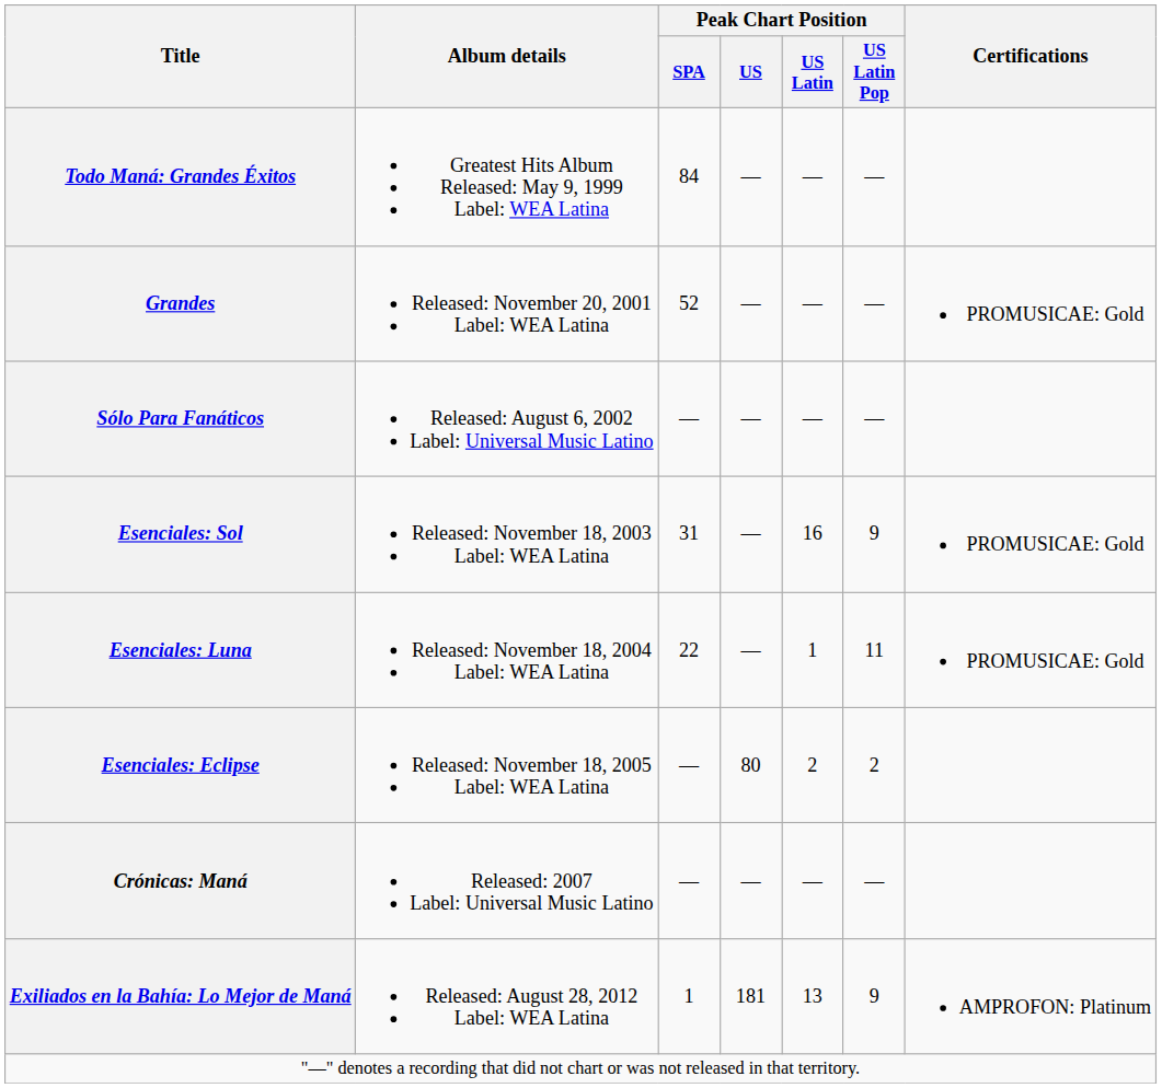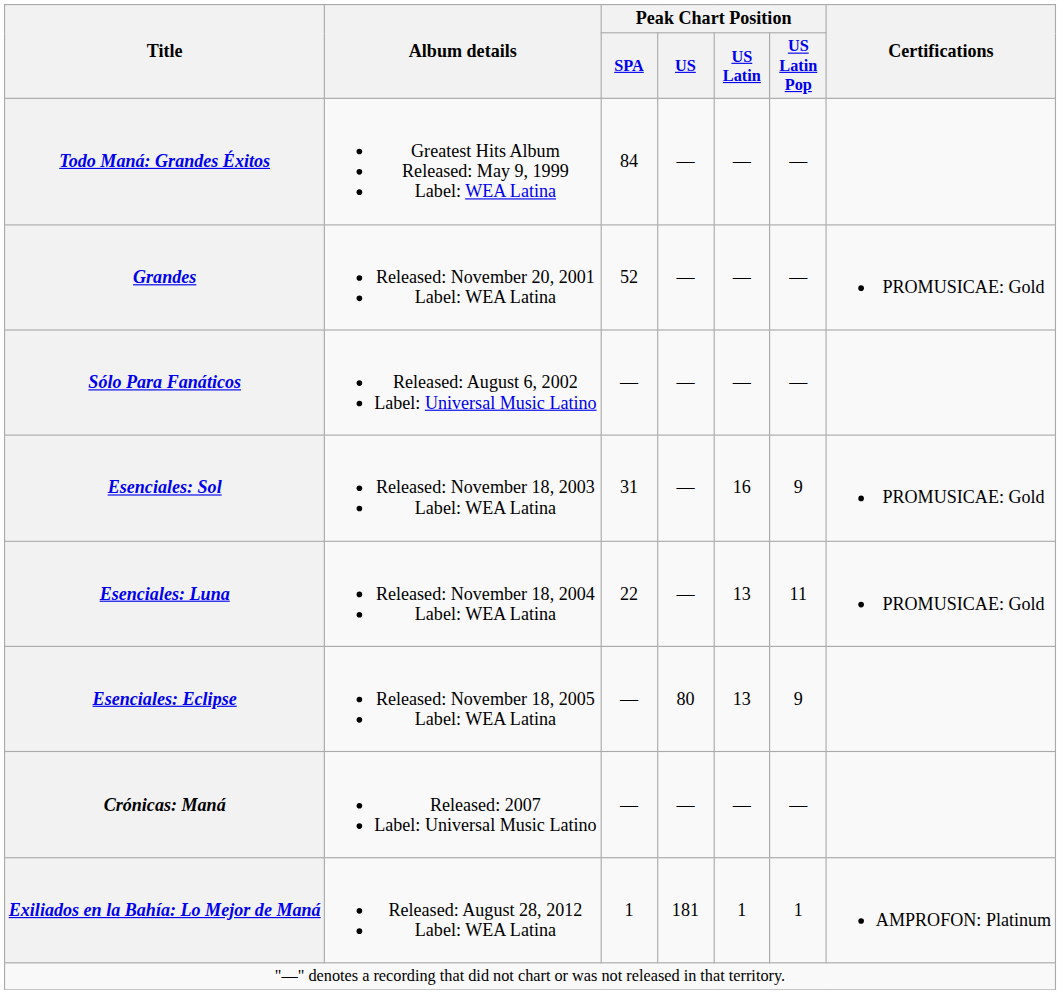 <table class="wikitable plainrowheaders" style="text-align:center;">
 <tr>
 <th rowspan="2">Title</th>
 <th rowspan="2">Album details</th>
 <th colspan="4">Peak Chart Position</th>
 <th rowspan="2">Certifications</th>
 </tr>
 <tr>
 <th style="width:3em;font-size:90%;"><a href='#'>SPA</a><br></th>
 <th style="width:3em;font-size:90%;"><a href='#'>US</a><br></th>
 <th style="width:3em;font-size:90%;"><a href='#'>US<br>Latin</a><br></th>
 <th style="width:3em;font-size:90%;"><a href='#'>US<br>Latin Pop</a><br></th>
 </tr>
 <tr>
 <th scope="row"><em><a href='#'>Todo Maná: Grandes Éxitos</a></em></th>
 <td><br><ul><li>Greatest Hits Album</li><li>Released: May 9, 1999</li><li>Label: <a href='#'>WEA Latina</a></li></ul></td>
 <td>84</td>
 <td align="center">—</td>
 <td align="center">—</td>
 <td align="center">—</td>
 <td></td>
 </tr>
 <tr>
 <th scope="row"><em><a href='#'>Grandes</a></em></th>
 <td><br><ul><li>Released: November 20, 2001</li><li>Label: WEA Latina</li></ul></td>
 <td>52</td>
 <td align="center">—</td>
 <td align="center">—</td>
 <td align="center">—</td>
 <td><br><ul><li>PROMUSICAE: Gold</li></ul></td>
 </tr>
 <tr>
 <th scope="row"><em><a href='#'>Sólo Para Fanáticos</a></em></th>
 <td><br><ul><li>Released: August 6, 2002</li><li>Label: <a href='#'>Universal Music Latino</a></li></ul></td>
 <td>—</td>
 <td align="center">—</td>
 <td align="center">—</td>
 <td align="center">—</td>
 <td></td>
 </tr>
 <tr>
 <th scope="row"><em><a href='#'>Esenciales: Sol</a></em></th>
 <td><br><ul><li>Released: November 18, 2003</li><li>Label: WEA Latina</li></ul></td>
 <td>31</td>
 <td align="center">—</td>
 <td align="center">16</td>
 <td align="center">9</td>
 <td><br><ul><li>PROMUSICAE: Gold</li></ul></td>
 </tr>
 <tr>
 <th scope="row"><em><a href='#'>Esenciales: Luna</a></em></th>
 <td><br><ul><li>Released: November 18, 2004</li><li>Label: WEA Latina</li></ul></td>
 <td>22</td>
 <td align="center">—</td>
-<td align="center">1</td>
+<td align="center">13</td>
 <td align="center">11</td>
 <td><br><ul><li>PROMUSICAE: Gold</li></ul></td>
 </tr>
 <tr>
 <th scope="row"><em><a href='#'>Esenciales: Eclipse</a></em></th>
 <td><br><ul><li>Released: November 18, 2005</li><li>Label: WEA Latina</li></ul></td>
 <td>—</td>
 <td align="center">80</td>
-<td align="center">2</td>
-<td align="center">2</td>
+<td align="center">13</td>
+<td align="center">9</td>
 <td></td>
 </tr>
 <tr>
 <th scope="row"><em>Crónicas: Maná</em></th>
 <td><br><ul><li>Released: 2007</li><li>Label: Universal Music Latino</li></ul></td>
 <td>—</td>
 <td align="center">—</td>
 <td align="center">—</td>
 <td align="center">—</td>
 <td></td>
 </tr>
 <tr>
 <th scope="row"><em><a href='#'>Exiliados en la Bahía: Lo Mejor de Maná</a></em></th>
 <td><br><ul><li>Released: August 28, 2012</li><li>Label: WEA Latina</li></ul></td>
 <td>1</td>
 <td align="center">181</td>
-<td align="center">13</td>
-<td align="center">9</td>
+<td align="center">1</td>
+<td align="center">1</td>
 <td><br><ul><li>AMPROFON: Platinum</li></ul></td>
 </tr>
 <tr>
 <td align="center" colspan="14" style="font-size:90%">"—" denotes a recording that did not chart or was not released in that territory.</td>
 </tr>
 </table>
